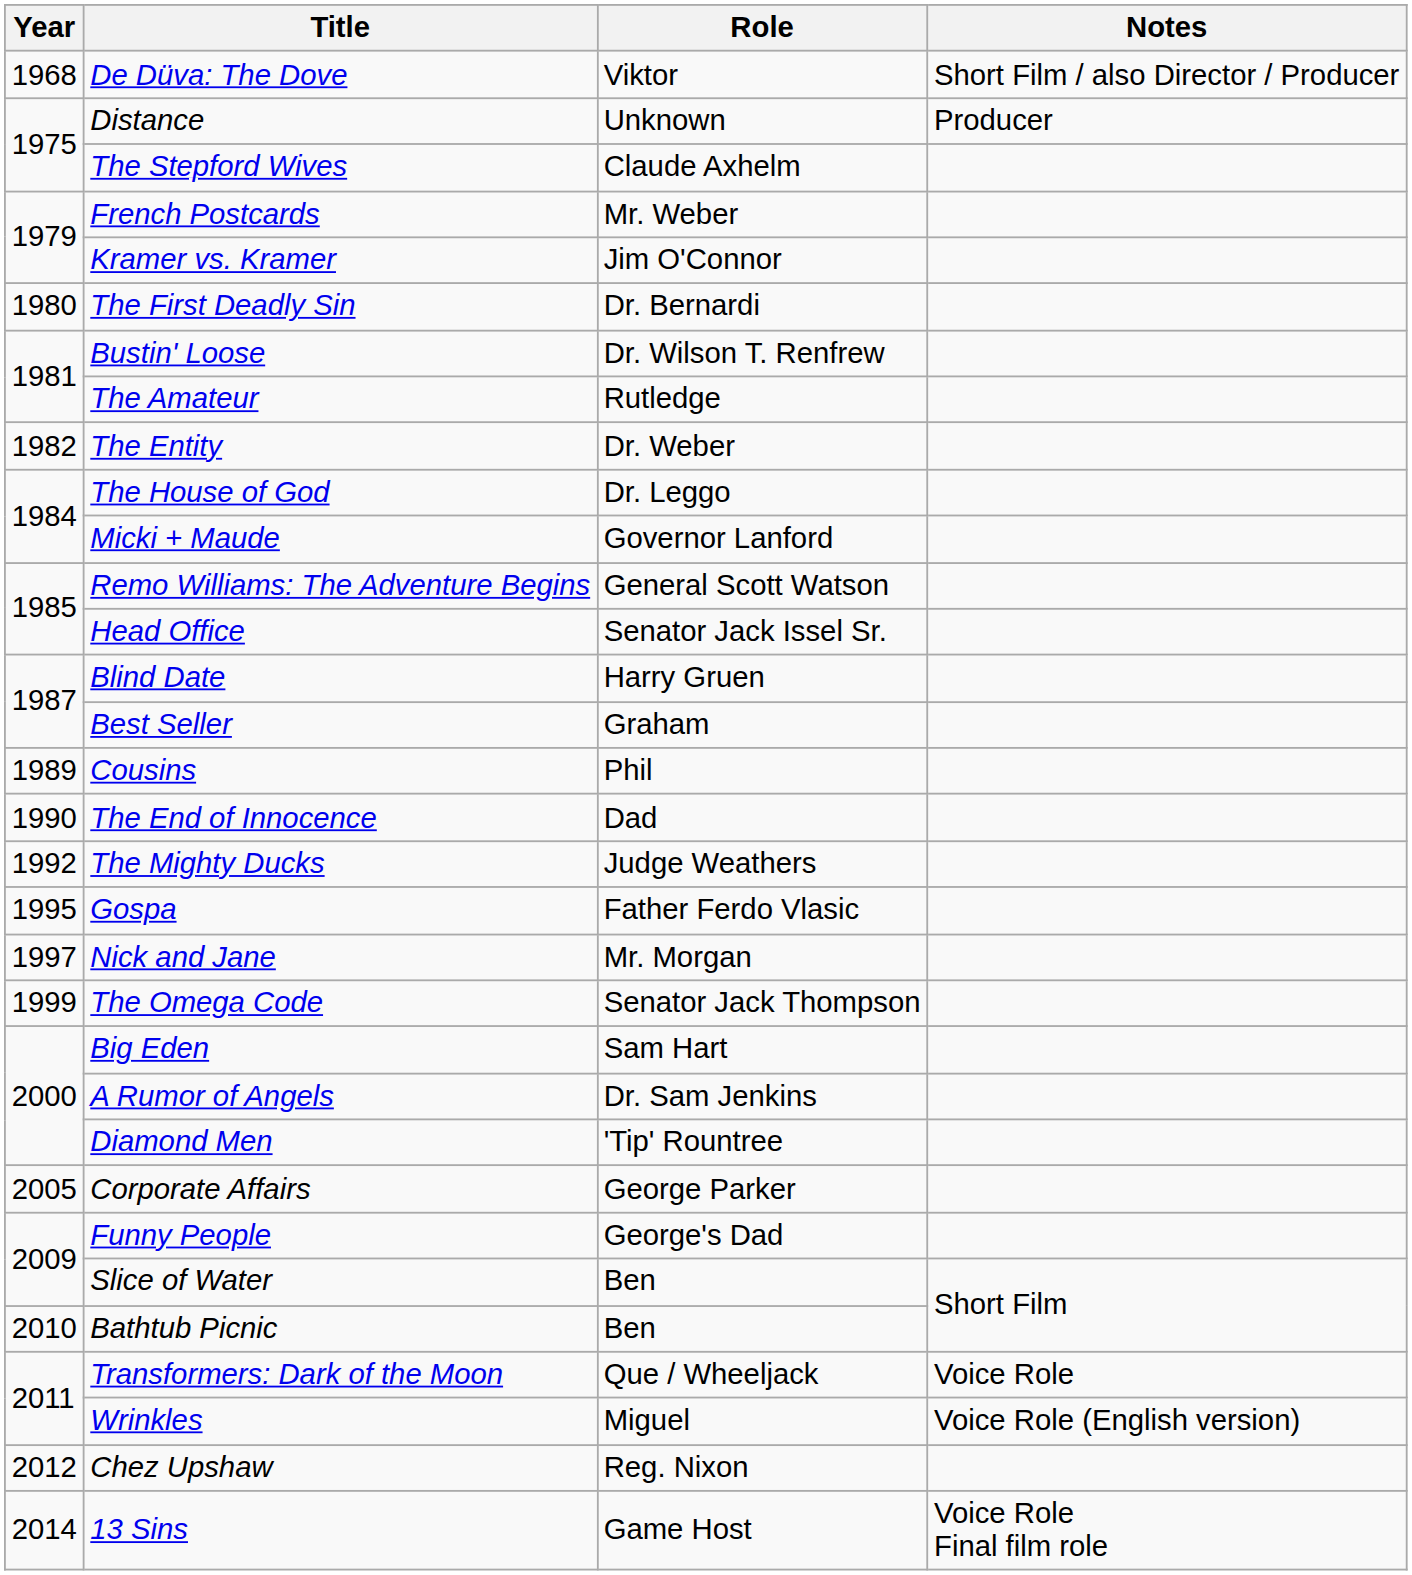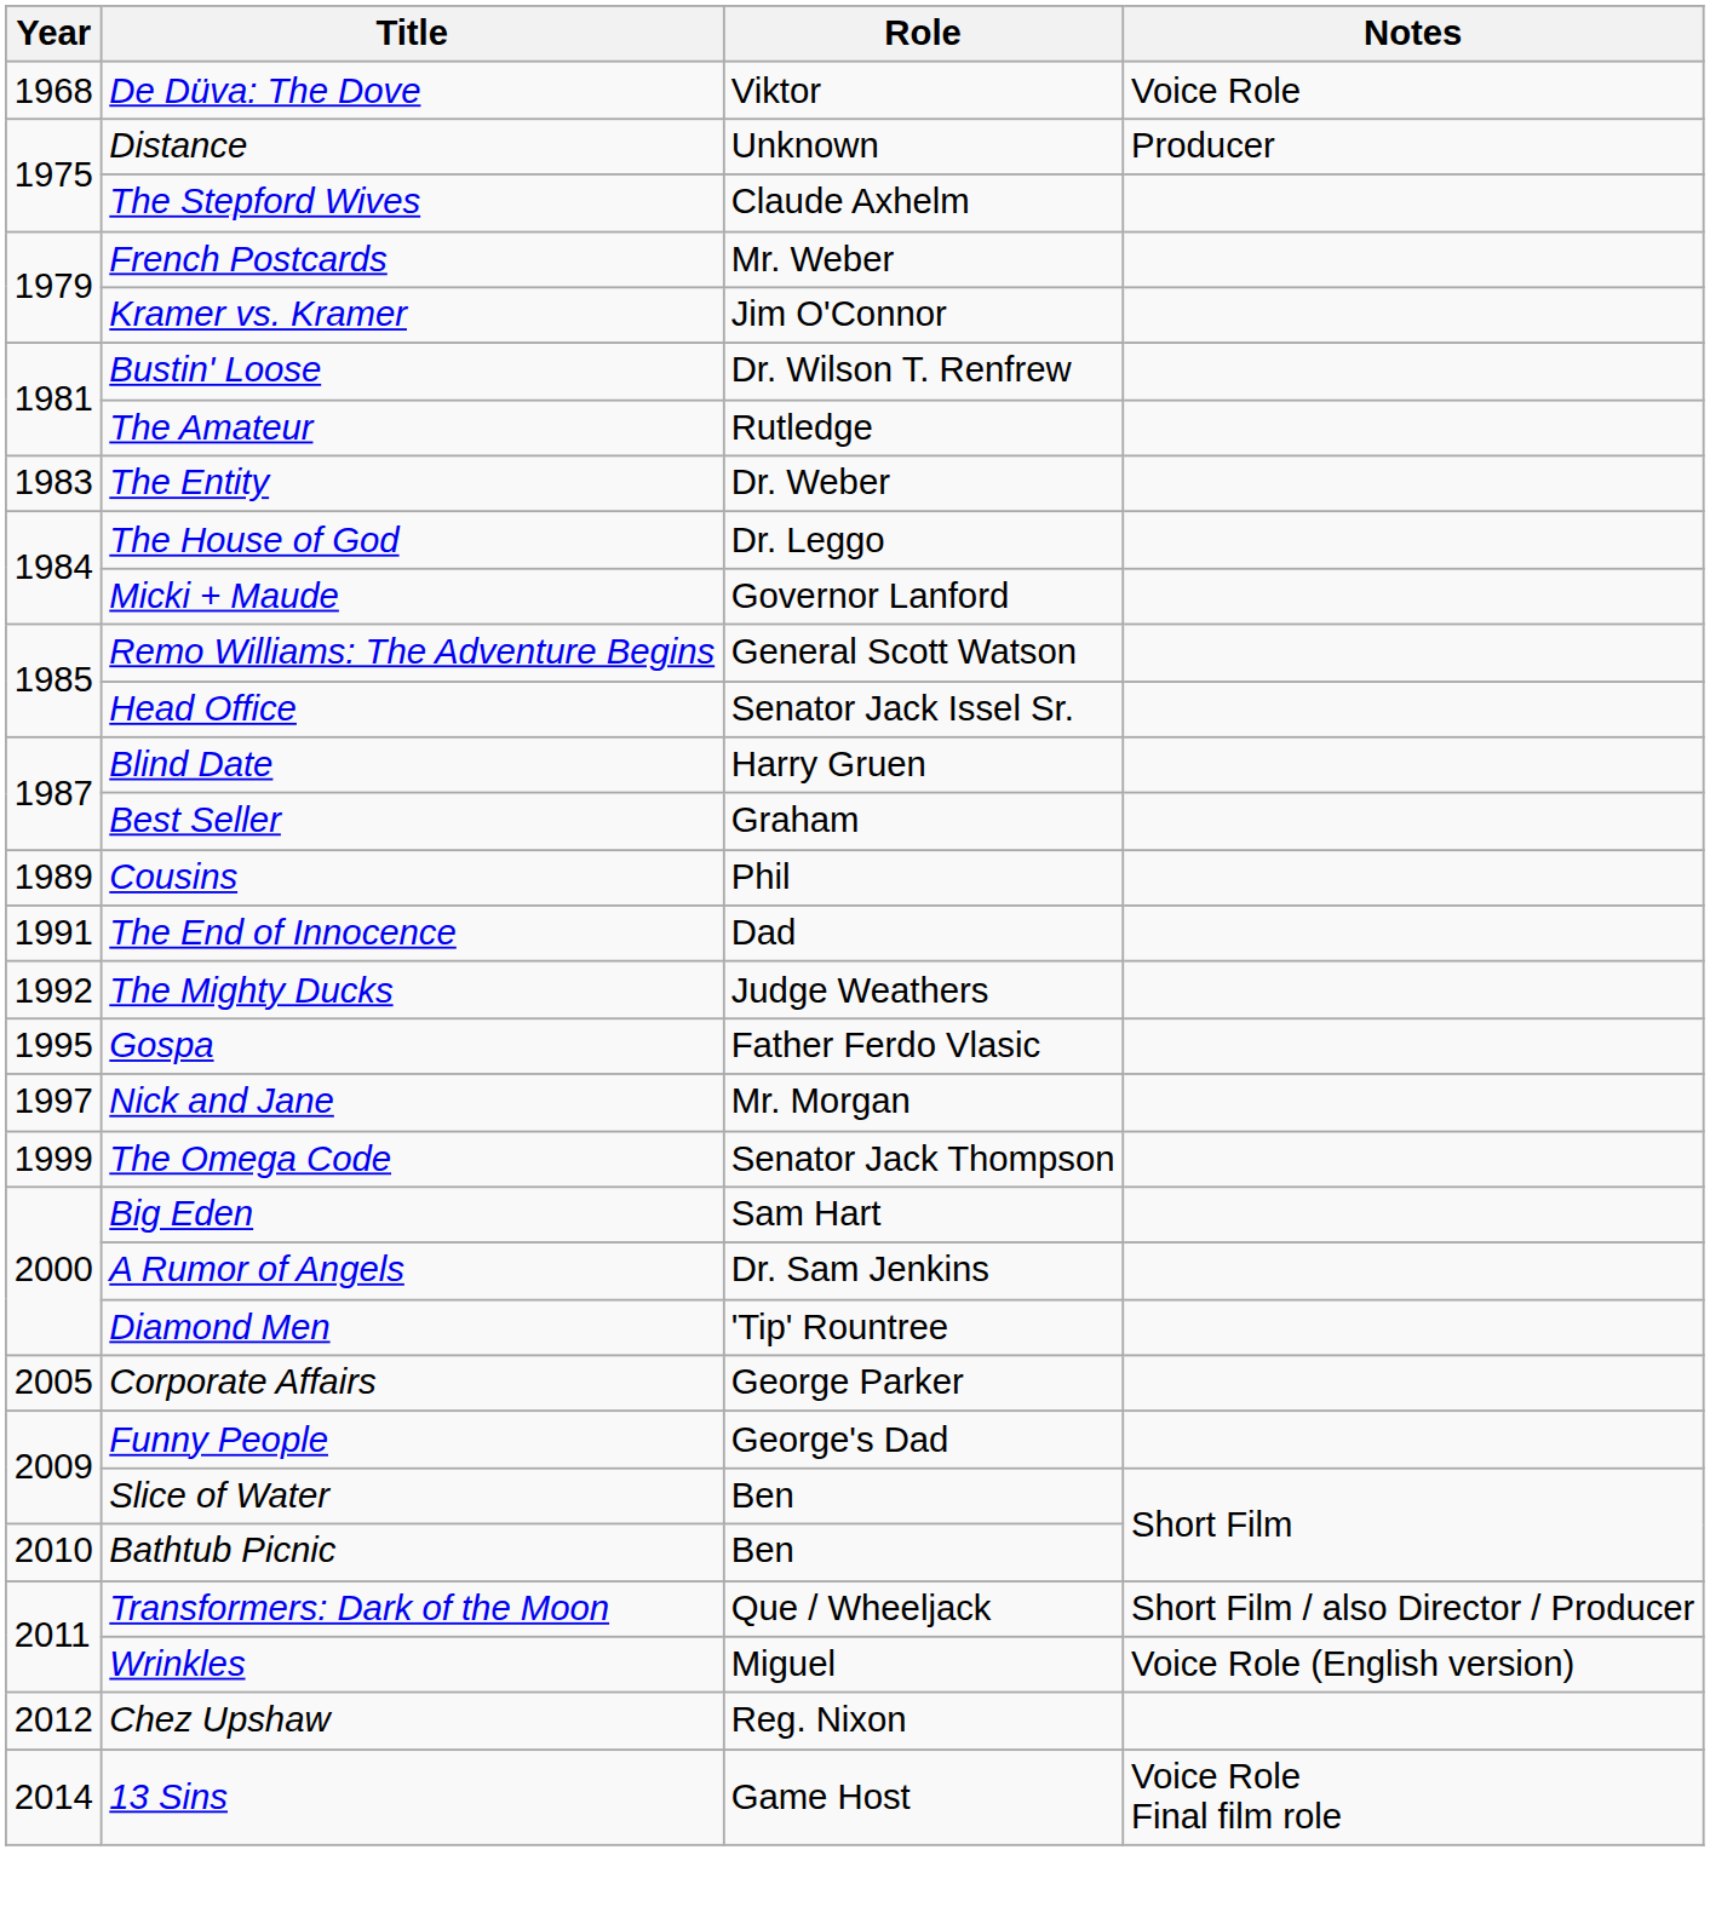 <table class="wikitable">
 <tr>
 <th>Year</th>
 <th>Title</th>
 <th>Role</th>
 <th>Notes</th>
 </tr>
 <tr>
 <td>1968</td>
 <td><em><a href='#'>De Düva: The Dove</a></em></td>
 <td>Viktor</td>
-<td>Short Film / also Director / Producer</td>
+<td>Voice Role</td>
 </tr>
 <tr>
 <td rowspan=2>1975</td>
 <td><em>Distance</em></td>
 <td>Unknown</td>
 <td>Producer</td>
 </tr>
 <tr>
 <td><em><a href='#'>The Stepford Wives</a></em></td>
 <td>Claude Axhelm</td>
 <td></td>
 </tr>
 <tr>
 <td rowspan=2>1979</td>
 <td><em><a href='#'>French Postcards</a></em></td>
 <td>Mr. Weber</td>
 <td></td>
 </tr>
 <tr>
 <td><em><a href='#'>Kramer vs. Kramer</a></em></td>
 <td>Jim O'Connor</td>
 <td></td>
 </tr>
 <tr>
-<td>1980</td>
-<td><em><a href='#'>The First Deadly Sin</a></em></td>
-<td>Dr. Bernardi</td>
-<td></td>
-</tr>
-<tr>
 <td rowspan=2>1981</td>
 <td><em><a href='#'>Bustin' Loose</a></em></td>
 <td>Dr. Wilson T. Renfrew</td>
 <td></td>
 </tr>
 <tr>
 <td><em><a href='#'>The Amateur</a></em></td>
 <td>Rutledge</td>
 <td></td>
 </tr>
 <tr>
-<td>1982</td>
+<td>1983</td>
 <td><em><a href='#'>The Entity</a></em></td>
 <td>Dr. Weber</td>
 <td></td>
 </tr>
 <tr>
 <td rowspan=2>1984</td>
 <td><em><a href='#'>The House of God</a></em></td>
 <td>Dr. Leggo</td>
 <td></td>
 </tr>
 <tr>
 <td><em><a href='#'>Micki + Maude</a></em></td>
 <td>Governor Lanford</td>
 <td></td>
 </tr>
 <tr>
 <td rowspan=2>1985</td>
 <td><em><a href='#'>Remo Williams: The Adventure Begins</a></em></td>
 <td>General Scott Watson</td>
 <td></td>
 </tr>
 <tr>
 <td><em><a href='#'>Head Office</a></em></td>
 <td>Senator Jack Issel Sr.</td>
 <td></td>
 </tr>
 <tr>
 <td rowspan=2>1987</td>
 <td><em><a href='#'>Blind Date</a></em></td>
 <td>Harry Gruen</td>
 <td></td>
 </tr>
 <tr>
 <td><em><a href='#'>Best Seller</a></em></td>
 <td>Graham</td>
 <td></td>
 </tr>
 <tr>
 <td>1989</td>
 <td><em><a href='#'>Cousins</a></em></td>
 <td>Phil</td>
 <td></td>
 </tr>
 <tr>
-<td>1990</td>
+<td>1991</td>
 <td><em><a href='#'>The End of Innocence</a></em></td>
 <td>Dad</td>
 <td></td>
 </tr>
 <tr>
 <td>1992</td>
 <td><em><a href='#'>The Mighty Ducks</a></em></td>
 <td>Judge Weathers</td>
 <td></td>
 </tr>
 <tr>
 <td>1995</td>
 <td><em><a href='#'>Gospa</a></em></td>
 <td>Father Ferdo Vlasic</td>
 <td></td>
 </tr>
 <tr>
 <td>1997</td>
 <td><em><a href='#'>Nick and Jane</a></em></td>
 <td>Mr. Morgan</td>
 <td></td>
 </tr>
 <tr>
 <td>1999</td>
 <td><em><a href='#'>The Omega Code</a></em></td>
 <td>Senator Jack Thompson</td>
 <td></td>
 </tr>
 <tr>
 <td rowspan=3>2000</td>
 <td><em><a href='#'>Big Eden</a></em></td>
 <td>Sam Hart</td>
 <td></td>
 </tr>
 <tr>
 <td><em><a href='#'>A Rumor of Angels</a></em></td>
 <td>Dr. Sam Jenkins</td>
 <td></td>
 </tr>
 <tr>
 <td><em><a href='#'>Diamond Men</a></em></td>
 <td>'Tip' Rountree</td>
 <td></td>
 </tr>
 <tr>
 <td>2005</td>
 <td><em>Corporate Affairs</em></td>
 <td>George Parker</td>
 <td></td>
 </tr>
 <tr>
 <td rowspan=2>2009</td>
 <td><em><a href='#'>Funny People</a></em></td>
 <td>George's Dad</td>
 <td></td>
 </tr>
 <tr>
 <td><em>Slice of Water</em></td>
 <td>Ben</td>
 <td rowspan=2>Short Film</td>
 </tr>
 <tr>
 <td>2010</td>
 <td><em>Bathtub Picnic</em></td>
 <td>Ben</td>
 </tr>
 <tr>
 <td rowspan=2>2011</td>
 <td><em><a href='#'>Transformers: Dark of the Moon</a></em></td>
 <td>Que / Wheeljack</td>
-<td>Voice Role</td>
+<td>Short Film / also Director / Producer</td>
 </tr>
 <tr>
 <td><em><a href='#'>Wrinkles</a></em></td>
 <td>Miguel</td>
 <td>Voice Role (English version)</td>
 </tr>
 <tr>
 <td>2012</td>
 <td><em>Chez Upshaw</em></td>
 <td>Reg. Nixon</td>
 <td></td>
 </tr>
 <tr>
 <td>2014</td>
 <td><em><a href='#'>13 Sins</a></em></td>
 <td>Game Host</td>
 <td>Voice Role<br>Final film role</td>
 </tr>
 </table>
